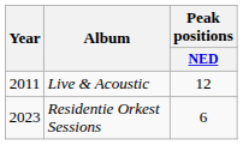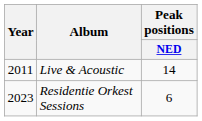 <table class="wikitable">
 <tr>
 <th align="center" rowspan="2" width="10">Year</th>
 <th align="center" rowspan="2" width="120">Album</th>
 <th align="center" colspan="1" width="20">Peak positions</th>
 </tr>
 <tr>
 <th scope="col" style="width:3em;font-size:90%;"><a href='#'>NED</a><br></th>
 </tr>
 <tr>
 <td style="text-align:center;">2011</td>
 <td><em>Live & Acoustic</em></td>
-<td style="text-align:center;">12</td>
+<td style="text-align:center;">14</td>
 </tr>
 <tr>
 <td style="text-align:center;">2023</td>
 <td><em>Residentie Orkest Sessions</em></td>
 <td style="text-align:center;">6</td>
 </tr>
 </table>
